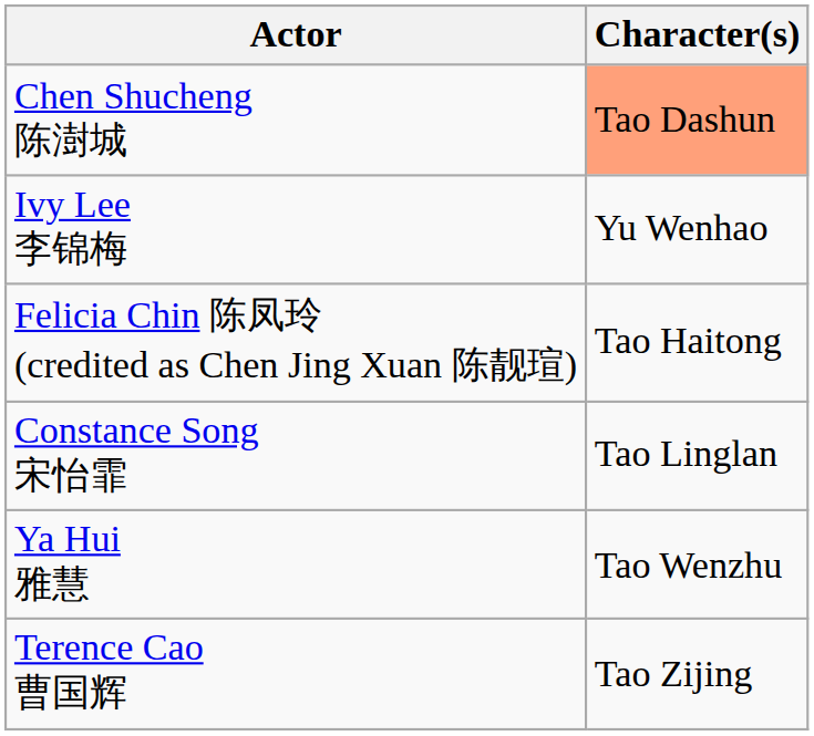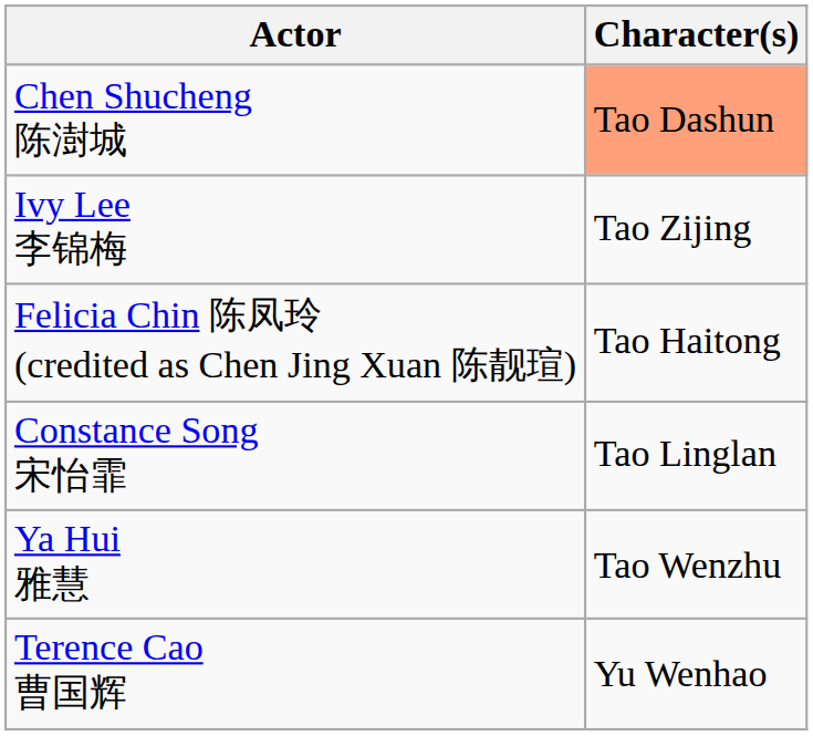 <table class="wikitable">
 <tr>
 <th>Actor</th>
 <th>Character(s)</th>
 </tr>
 <tr>
 <td><a href='#'>Chen Shucheng</a> <br> 陈澍城</td>
 <td style="background: lightsalmon;">Tao Dashun</td>
 </tr>
 <tr>
 <td><a href='#'>Ivy Lee</a> <br> 李锦梅</td>
-<td>Yu Wenhao</td>
+<td>Tao Zijing</td>
 </tr>
 <tr>
 <td><a href='#'>Felicia Chin</a> 陈凤玲 <br> (credited as Chen Jing Xuan 陈靓瑄)</td>
 <td>Tao Haitong</td>
 </tr>
 <tr>
 <td><a href='#'>Constance Song</a> <br> 宋怡霏</td>
 <td>Tao Linglan</td>
 </tr>
 <tr>
 <td><a href='#'>Ya Hui</a> <br> 雅慧</td>
 <td>Tao Wenzhu</td>
 </tr>
 <tr>
 <td><a href='#'>Terence Cao</a> <br> 曹国辉</td>
-<td>Tao Zijing</td>
+<td>Yu Wenhao</td>
 </tr>
 </table>
